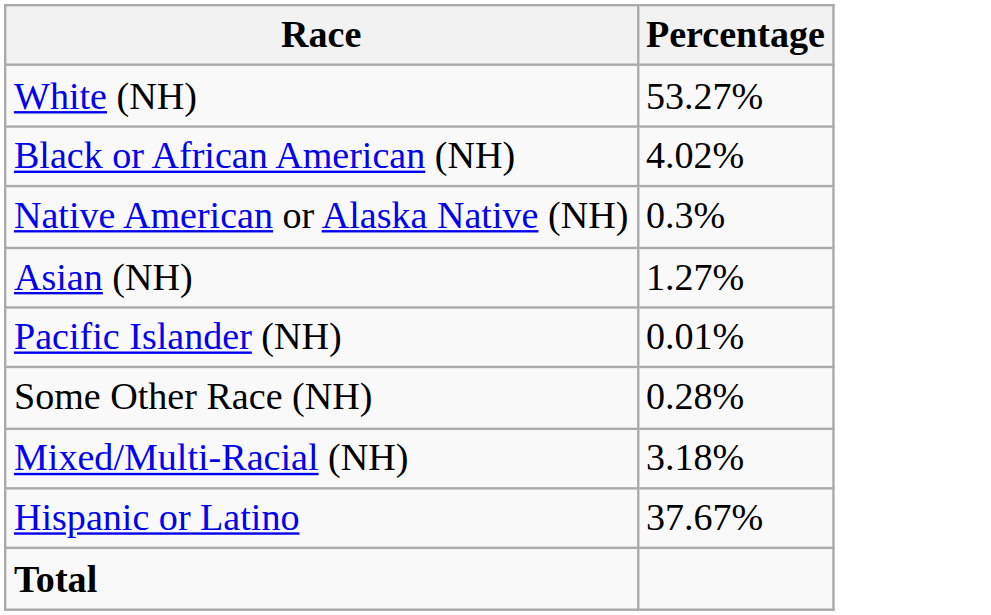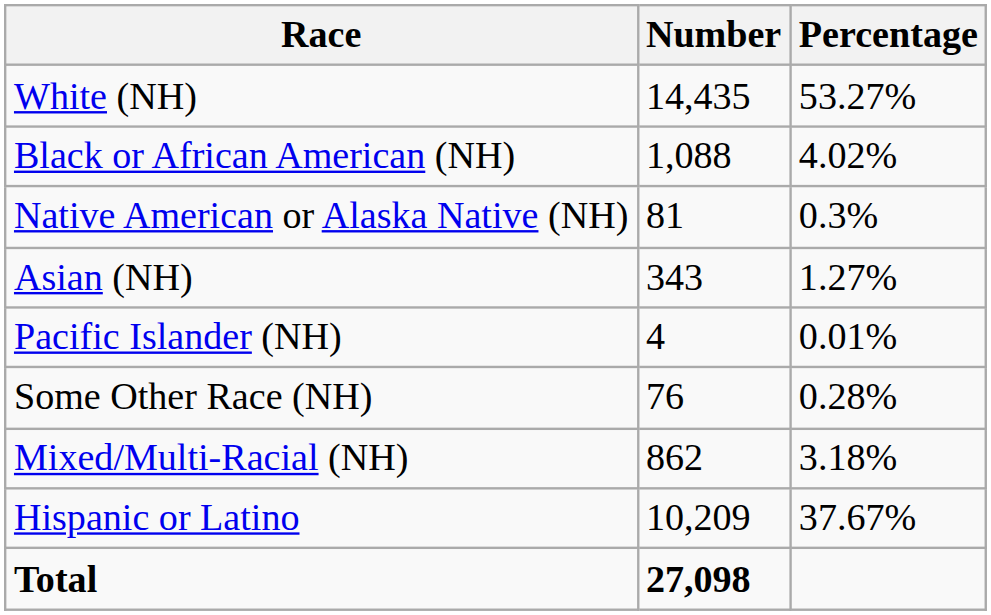 <table class="wikitable">
 <tr>
 <th>Race</th>
+<th>Number</th>
 <th>Percentage</th>
 </tr>
 <tr>
 <td><a href='#'>White</a> (NH)</td>
+<td>14,435</td>
 <td>53.27%</td>
 </tr>
 <tr>
 <td><a href='#'>Black or African American</a> (NH)</td>
+<td>1,088</td>
 <td>4.02%</td>
 </tr>
 <tr>
 <td><a href='#'>Native American</a> or <a href='#'>Alaska Native</a> (NH)</td>
+<td>81</td>
 <td>0.3%</td>
 </tr>
 <tr>
 <td><a href='#'>Asian</a> (NH)</td>
+<td>343</td>
 <td>1.27%</td>
 </tr>
 <tr>
 <td><a href='#'>Pacific Islander</a> (NH)</td>
+<td>4</td>
 <td>0.01%</td>
 </tr>
 <tr>
 <td>Some Other Race (NH)</td>
+<td>76</td>
 <td>0.28%</td>
 </tr>
 <tr>
 <td><a href='#'>Mixed/Multi-Racial</a> (NH)</td>
+<td>862</td>
 <td>3.18%</td>
 </tr>
 <tr>
 <td><a href='#'>Hispanic or Latino</a></td>
+<td>10,209</td>
 <td>37.67%</td>
 </tr>
 <tr>
 <td><strong>Total</strong></td>
+<td><strong>27,098</strong></td>
 <td></td>
 </tr>
 </table>
